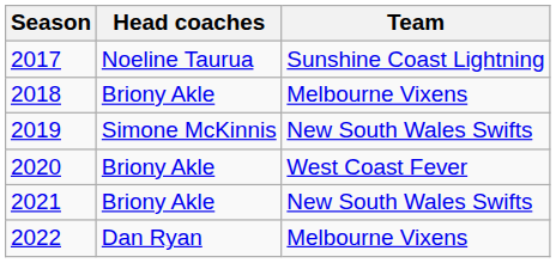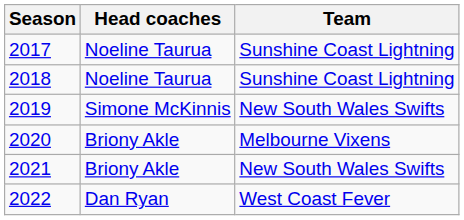 <table class="wikitable collapsible">
 <tr>
 <th>Season</th>
 <th>Head coaches</th>
 <th>Team</th>
 </tr>
 <tr>
 <td><a href='#'>2017</a></td>
 <td><a href='#'>Noeline Taurua</a></td>
 <td><a href='#'>Sunshine Coast Lightning</a></td>
 </tr>
 <tr>
 <td><a href='#'>2018</a></td>
-<td><a href='#'>Briony Akle</a></td>
-<td><a href='#'>Melbourne Vixens</a></td>
+<td><a href='#'>Noeline Taurua</a></td>
+<td><a href='#'>Sunshine Coast Lightning</a></td>
 </tr>
 <tr>
 <td><a href='#'>2019</a></td>
 <td><a href='#'>Simone McKinnis</a></td>
 <td><a href='#'>New South Wales Swifts</a></td>
 </tr>
 <tr>
 <td><a href='#'>2020</a></td>
 <td><a href='#'>Briony Akle</a></td>
-<td><a href='#'>West Coast Fever</a></td>
+<td><a href='#'>Melbourne Vixens</a></td>
 </tr>
 <tr>
 <td><a href='#'>2021</a></td>
 <td><a href='#'>Briony Akle</a></td>
 <td><a href='#'>New South Wales Swifts</a></td>
 </tr>
 <tr>
 <td><a href='#'>2022</a></td>
 <td><a href='#'>Dan Ryan</a></td>
-<td><a href='#'>Melbourne Vixens</a></td>
+<td><a href='#'>West Coast Fever</a></td>
 </tr>
 </table>
